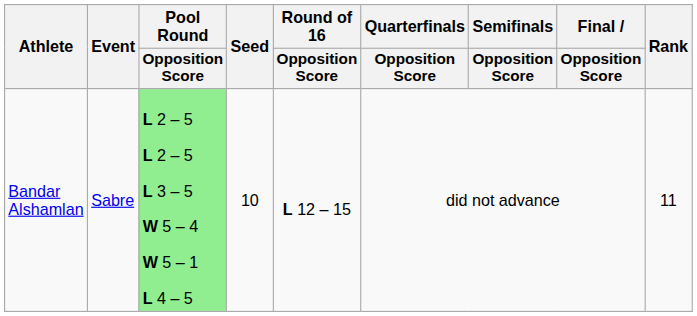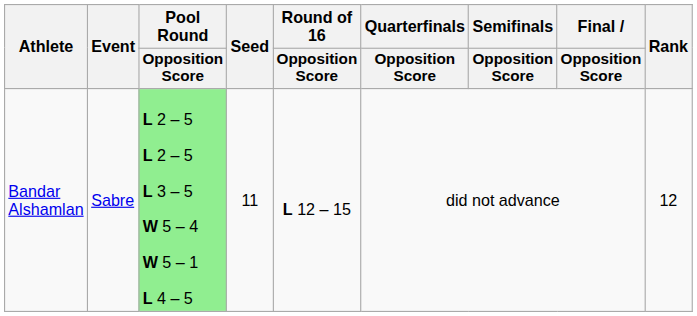 <table class=wikitable style="font-size:90%">
 <tr>
 <th rowspan="2">Athlete</th>
 <th rowspan="2">Event</th>
 <th>Pool Round</th>
 <th rowspan="2">Seed</th>
 <th>Round of 16</th>
 <th>Quarterfinals</th>
 <th>Semifinals</th>
 <th>Final / </th>
 <th rowspan=2>Rank</th>
 </tr>
 <tr style="font-size:95%">
 <th>Opposition<br>Score</th>
 <th>Opposition<br>Score</th>
 <th>Opposition<br>Score</th>
 <th>Opposition<br>Score</th>
 <th>Opposition<br>Score</th>
 </tr>
 <tr align=center>
 <td align=left><a href='#'>Bandar Alshamlan</a></td>
 <td align=left><a href='#'>Sabre</a></td>
 <td align=left style="background: lightgreen;"><br><strong>L</strong> 2 – 5<br><br><strong>L</strong> 2 – 5<br><br><strong>L</strong> 3 – 5<br><br><strong>W</strong> 5 – 4<br><br><strong>W</strong> 5 – 1<br><br><strong>L</strong> 4 – 5</td>
-<td>10</td>
+<td>11</td>
 <td><br><strong>L</strong> 12 – 15</td>
 <td colspan=3>did not advance</td>
-<td>11</td>
+<td>12</td>
 </tr>
 </table>
